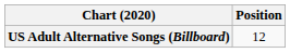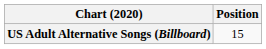 <table class="wikitable plainrowheaders" style="text-align:center">
 <tr>
 <th scope="col">Chart (2020)</th>
 <th scope="col">Position</th>
 </tr>
 <tr>
 <th scope="row">US Adult Alternative Songs (<em>Billboard</em>)</th>
-<td>12</td>
+<td>15</td>
 </tr>
 </table>
